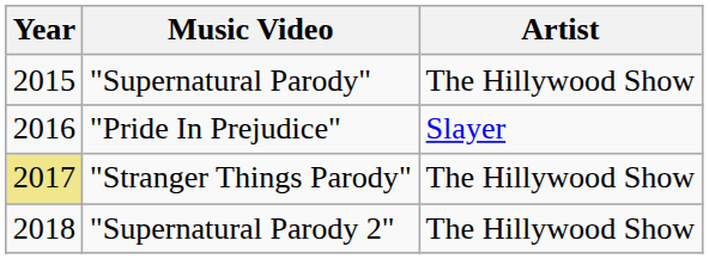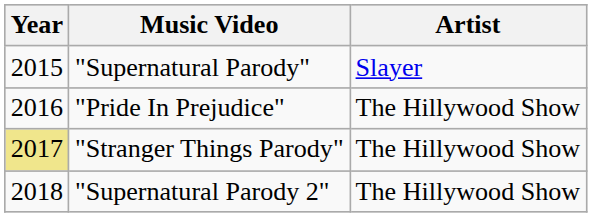 <table class = "wikitable sortable">
 <tr>
 <th>Year</th>
 <th>Music Video</th>
 <th>Artist</th>
 </tr>
 <tr>
 <td>2015</td>
 <td>"Supernatural Parody"</td>
-<td>The Hillywood Show</td>
+<td><a href='#'>Slayer</a></td>
 </tr>
 <tr>
 <td>2016</td>
 <td>"Pride In Prejudice"</td>
-<td><a href='#'>Slayer</a></td>
+<td>The Hillywood Show</td>
 </tr>
 <tr>
 <td style="background: khaki;">2017</td>
 <td>"Stranger Things Parody"</td>
 <td>The Hillywood Show</td>
 </tr>
 <tr>
 <td>2018</td>
 <td>"Supernatural Parody 2"</td>
 <td>The Hillywood Show</td>
 </tr>
 </table>
